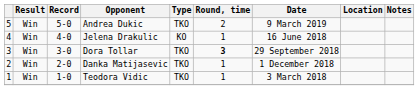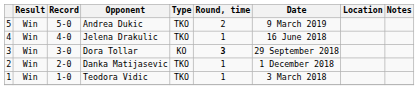 <table class="wikitable" style="text-align:center; font-size:95%">
 <tr>
 <th></th>
 <th>Result</th>
 <th>Record</th>
 <th>Opponent</th>
 <th>Type</th>
 <th>Round, time</th>
 <th>Date</th>
 <th>Location</th>
 <th>Notes</th>
 </tr>
 <tr>
 <td>5</td>
 <td>Win</td>
 <td>5-0</td>
 <td style="text-align:left;"> Andrea Dukic</td>
 <td>TKO</td>
 <td>2</td>
 <td>9 March 2019</td>
 <td style="text-align:left;"></td>
 <td style="text-align:left;"></td>
 </tr>
 <tr>
 <td>4</td>
 <td>Win</td>
 <td>4-0</td>
 <td style="text-align:left;"> Jelena Drakulic</td>
-<td>KO</td>
+<td>TKO</td>
 <td>1</td>
 <td>16 June 2018</td>
 <td style="text-align:left;"></td>
 <td style="text-align:left;"></td>
 </tr>
 <tr>
 <td>3</td>
 <td>Win</td>
 <td>3-0</td>
 <td style="text-align:left;"> Dora Tollar</td>
-<td>TKO</td>
+<td>KO</td>
 <td><strong>3</strong></td>
 <td>29 September 2018</td>
 <td style="text-align:left;"></td>
 <td style="text-align:left;"></td>
 </tr>
 <tr>
 <td>2</td>
 <td>Win</td>
 <td>2-0</td>
 <td style="text-align:left;"> Danka Matijasevic</td>
 <td>TKO</td>
 <td>1</td>
 <td>1 December 2018</td>
 <td style="text-align:left;"></td>
 <td style="text-align:left;"></td>
 </tr>
 <tr>
 <td>1</td>
 <td>Win</td>
 <td>1-0</td>
 <td style="text-align:left;"> Teodora Vidic</td>
 <td>TKO</td>
 <td>1</td>
 <td>3 March 2018</td>
 <td style="text-align:left;"></td>
 <td style="text-align:left;"></td>
 </tr>
 <tr>
 </tr>
 </table>
